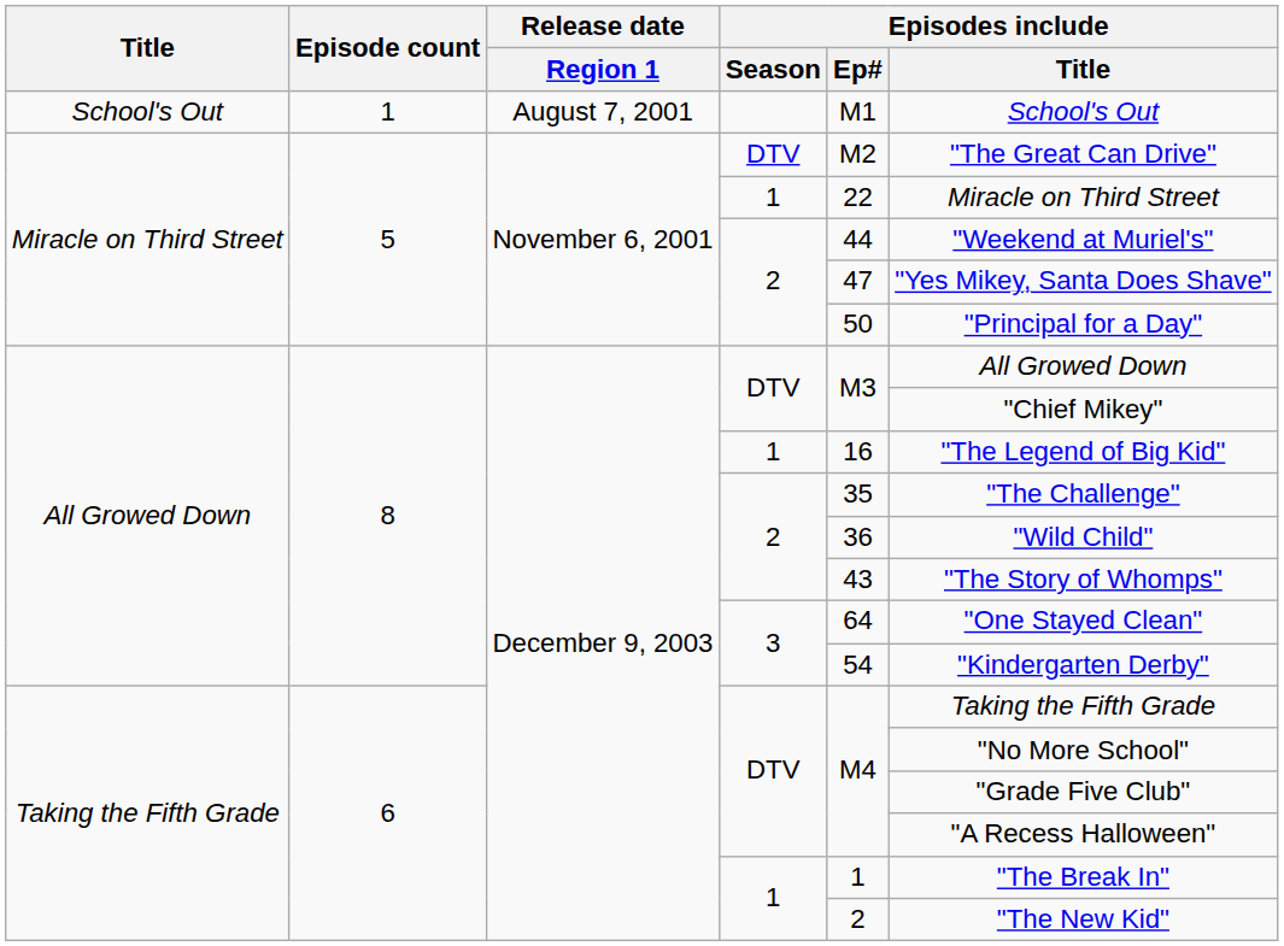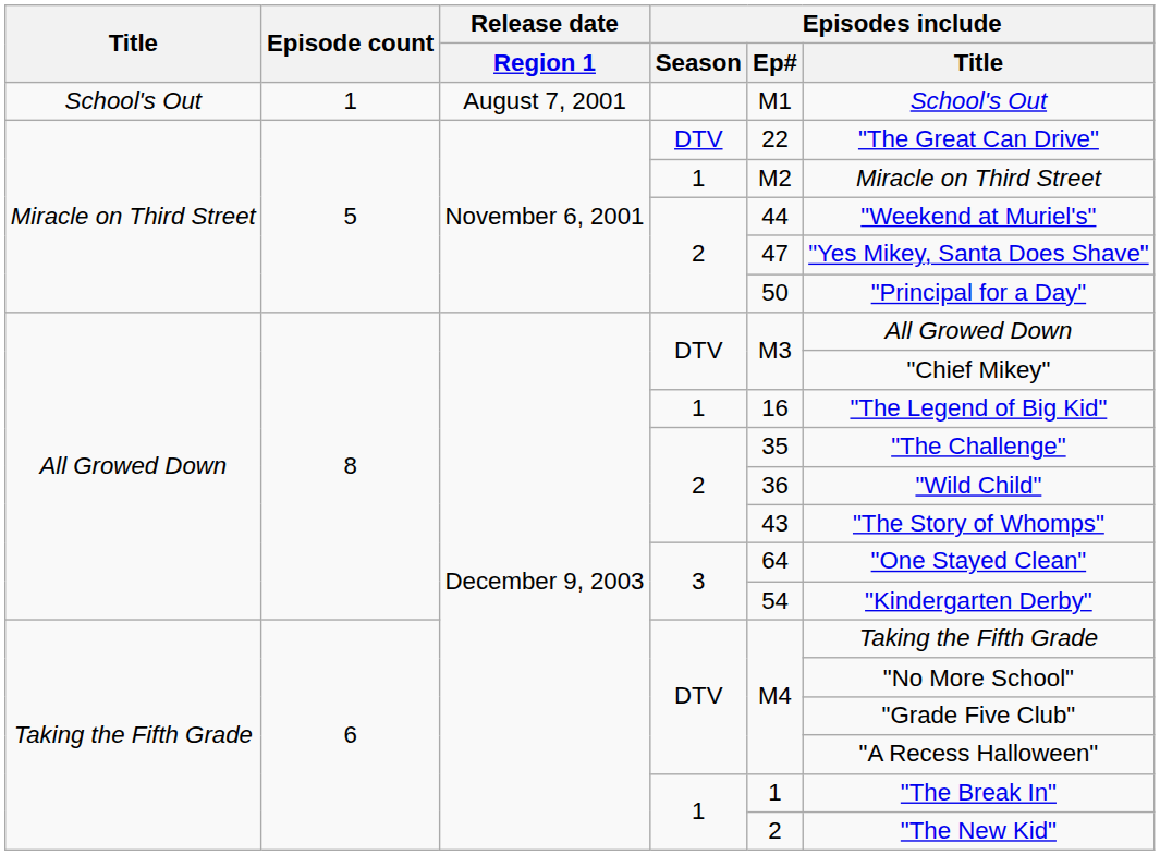 <table class="wikitable sortable" style="text-align: center">
 <tr>
 <th rowspan=2>Title</th>
 <th rowspan=2>Episode count</th>
 <th colspan=1>Release date</th>
 <th colspan=3>Episodes include</th>
 </tr>
 <tr>
 <th><a href='#'>Region 1</a></th>
 <th>Season</th>
 <th>Ep#</th>
 <th>Title</th>
 </tr>
 <tr>
 <td><em>School's Out</em></td>
 <td>1</td>
 <td>August 7, 2001</td>
 <td></td>
 <td>M1</td>
 <td><em><a href='#'>School's Out</a></em></td>
 </tr>
 <tr>
 <td rowspan=5><em>Miracle on Third Street</em></td>
 <td rowspan=5>5</td>
 <td rowspan=5>November 6, 2001</td>
 <td><a href='#'>DTV</a></td>
-<td>M2</td>
+<td>22</td>
 <td><a href='#'>"The Great Can Drive"</a></td>
 </tr>
 <tr>
 <td>1</td>
-<td>22</td>
+<td>M2</td>
 <td><em>Miracle on Third Street</em></td>
 </tr>
 <tr>
 <td rowspan=3>2</td>
 <td>44</td>
 <td><a href='#'>"Weekend at Muriel's"</a></td>
 </tr>
 <tr>
 <td>47</td>
 <td><a href='#'>"Yes Mikey, Santa Does Shave"</a></td>
 </tr>
 <tr>
 <td>50</td>
 <td><a href='#'>"Principal for a Day"</a></td>
 </tr>
 <tr>
 <td rowspan=8><em>All Growed Down</em></td>
 <td rowspan=8>8</td>
 <td rowspan=14>December 9, 2003</td>
 <td rowspan=2>DTV</td>
 <td rowspan=2>M3</td>
 <td><em>All Growed Down</em></td>
 </tr>
 <tr>
 <td>"Chief Mikey"</td>
 </tr>
 <tr>
 <td>1</td>
 <td>16</td>
 <td><a href='#'>"The Legend of Big Kid"</a></td>
 </tr>
 <tr>
 <td rowspan=3>2</td>
 <td>35</td>
 <td><a href='#'>"The Challenge"</a></td>
 </tr>
 <tr>
 <td>36</td>
 <td><a href='#'>"Wild Child"</a></td>
 </tr>
 <tr>
 <td>43</td>
 <td><a href='#'>"The Story of Whomps"</a></td>
 </tr>
 <tr>
 <td rowspan=2>3</td>
 <td>64</td>
 <td><a href='#'>"One Stayed Clean"</a></td>
 </tr>
 <tr>
 <td>54</td>
 <td><a href='#'>"Kindergarten Derby"</a></td>
 </tr>
 <tr>
 <td rowspan=6><em>Taking the Fifth Grade</em></td>
 <td rowspan=6>6</td>
 <td rowspan=4>DTV</td>
 <td rowspan=4>M4</td>
 <td><em>Taking the Fifth Grade</em></td>
 </tr>
 <tr>
 <td>"No More School"</td>
 </tr>
 <tr>
 <td>"Grade Five Club"</td>
 </tr>
 <tr>
 <td>"A Recess Halloween"</td>
 </tr>
 <tr>
 <td rowspan=2>1</td>
 <td>1</td>
 <td><a href='#'>"The Break In"</a></td>
 </tr>
 <tr>
 <td>2</td>
 <td><a href='#'>"The New Kid"</a></td>
 </tr>
 </table>
